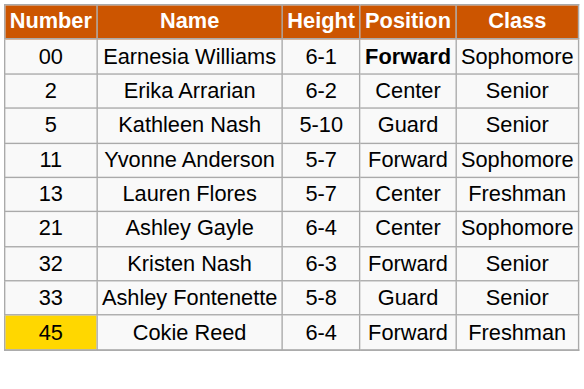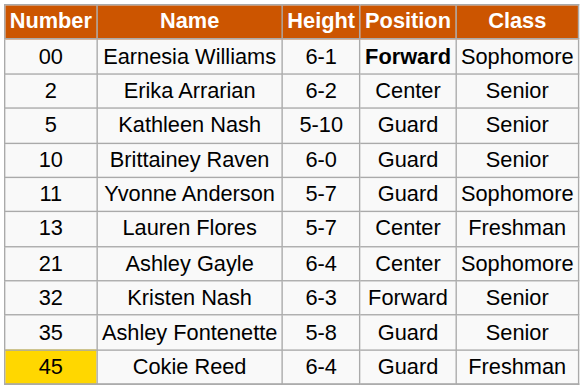 <table class="wikitable" style="text-align:center">
 <tr>
 <th style="background:#CC5500;color:#FFFFFF;">Number</th>
 <th style="background:#CC5500;color:#FFFFFF;">Name</th>
 <th style="background:#CC5500;color:#FFFFFF;">Height</th>
 <th style="background:#CC5500;color:#FFFFFF;">Position</th>
 <th style="background:#CC5500;color:#FFFFFF;">Class</th>
 </tr>
 <tr>
 <td>00</td>
 <td>Earnesia Williams</td>
 <td>6-1</td>
 <td><strong>Forward</strong></td>
 <td>Sophomore</td>
 </tr>
 <tr>
 <td>2</td>
 <td>Erika Arrarian</td>
 <td>6-2</td>
 <td>Center</td>
 <td>Senior</td>
 </tr>
 <tr>
 <td>5</td>
 <td>Kathleen Nash</td>
 <td>5-10</td>
 <td>Guard</td>
 <td>Senior</td>
 </tr>
 <tr>
+<td>10</td>
+<td>Brittainey Raven</td>
+<td>6-0</td>
+<td>Guard</td>
+<td>Senior</td>
+</tr>
+<tr>
 <td>11</td>
 <td>Yvonne Anderson</td>
 <td>5-7</td>
-<td>Forward</td>
+<td>Guard</td>
 <td>Sophomore</td>
 </tr>
 <tr>
 <td>13</td>
 <td>Lauren Flores</td>
 <td>5-7</td>
 <td>Center</td>
 <td>Freshman</td>
 </tr>
 <tr>
 <td>21</td>
 <td>Ashley Gayle</td>
 <td>6-4</td>
 <td>Center</td>
 <td>Sophomore</td>
 </tr>
 <tr>
 <td>32</td>
 <td>Kristen Nash</td>
 <td>6-3</td>
 <td>Forward</td>
 <td>Senior</td>
 </tr>
 <tr>
-<td>33</td>
+<td>35</td>
 <td>Ashley Fontenette</td>
 <td>5-8</td>
 <td>Guard</td>
 <td>Senior</td>
 </tr>
 <tr>
 <td style="background: gold;">45</td>
 <td>Cokie Reed</td>
 <td>6-4</td>
-<td>Forward</td>
+<td>Guard</td>
 <td>Freshman</td>
 </tr>
 <tr>
 </tr>
 </table>
